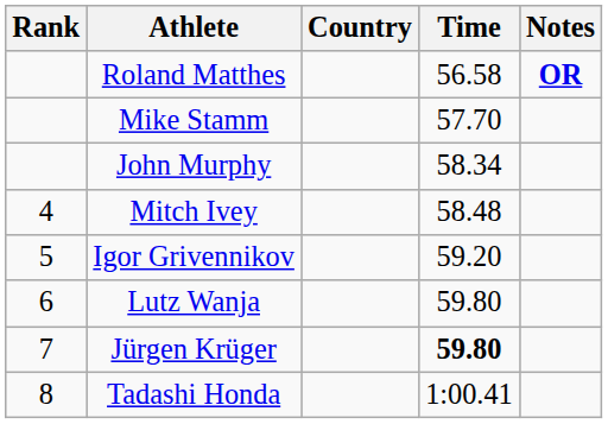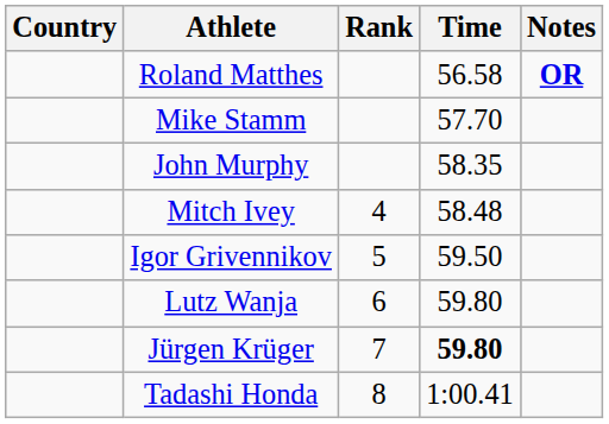 <table class="wikitable sortable" style="text-align:center">
 <tr>
+<th>Country</th>
+<th>Athlete</th>
 <th>Rank</th>
-<th>Athlete</th>
-<th>Country</th>
 <th>Time</th>
 <th>Notes</th>
 </tr>
 <tr>
+<td align=left></td>
+<td><a href='#'>Roland Matthes</a></td>
 <td></td>
-<td><a href='#'>Roland Matthes</a></td>
-<td align=left></td>
 <td>56.58</td>
 <td><strong><a href='#'>OR</a></strong></td>
 </tr>
 <tr>
+<td align=left></td>
+<td><a href='#'>Mike Stamm</a></td>
 <td></td>
-<td><a href='#'>Mike Stamm</a></td>
-<td align=left></td>
 <td>57.70</td>
 <td><strong>  </strong></td>
 </tr>
 <tr>
+<td align=left></td>
+<td><a href='#'>John Murphy</a></td>
 <td></td>
-<td><a href='#'>John Murphy</a></td>
-<td align=left></td>
-<td>58.34</td>
+<td>58.35</td>
 <td><strong> </strong></td>
 </tr>
 <tr>
+<td align=left></td>
+<td><a href='#'>Mitch Ivey</a></td>
 <td>4</td>
-<td><a href='#'>Mitch Ivey</a></td>
-<td align=left></td>
 <td>58.48</td>
 <td><strong> </strong></td>
 </tr>
 <tr>
+<td align=left></td>
+<td><a href='#'>Igor Grivennikov</a></td>
 <td>5</td>
-<td><a href='#'>Igor Grivennikov</a></td>
-<td align=left></td>
-<td>59.20</td>
+<td>59.50</td>
 <td><strong> </strong></td>
 </tr>
 <tr>
+<td align=left></td>
+<td><a href='#'>Lutz Wanja</a></td>
 <td>6</td>
-<td><a href='#'>Lutz Wanja</a></td>
-<td align=left></td>
 <td>59.80</td>
 <td><strong> </strong></td>
 </tr>
 <tr>
+<td align=left></td>
+<td><a href='#'>Jürgen Krüger</a></td>
 <td>7</td>
-<td><a href='#'>Jürgen Krüger</a></td>
-<td align=left></td>
 <td><strong>59.80</strong></td>
 <td><strong> </strong></td>
 </tr>
 <tr>
+<td align=left></td>
+<td><a href='#'>Tadashi Honda</a></td>
 <td>8</td>
-<td><a href='#'>Tadashi Honda</a></td>
-<td align=left></td>
 <td>1:00.41</td>
 <td><strong> </strong></td>
 </tr>
 </table>
